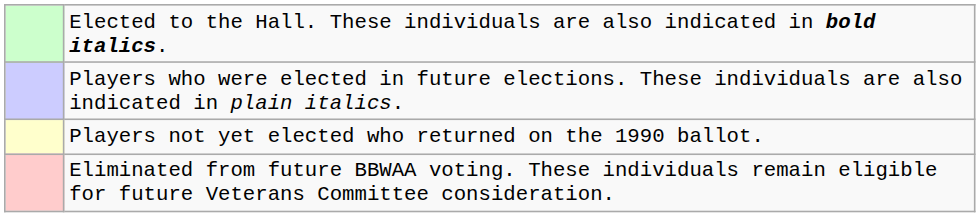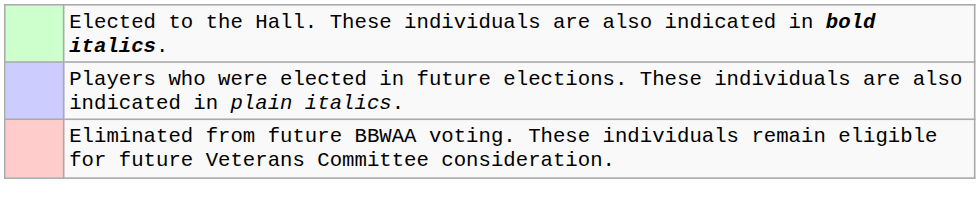 <table class="wikitable">
 <tr>
 <td bgcolor="#ccffcc">    </td>
 <td>Elected to the Hall. These individuals are also indicated in <strong><em>bold italics</em></strong>.</td>
 </tr>
 <tr>
 <td bgcolor="#ccccff">    </td>
 <td>Players who were elected in future elections. These individuals are also indicated in <em>plain italics</em>.</td>
 </tr>
 <tr>
-<td bgcolor="#ffffcc">    </td>
-<td>Players not yet elected who returned on the 1990 ballot.</td>
-</tr>
-<tr>
 <td bgcolor="#ffcccc">    </td>
 <td>Eliminated from future BBWAA voting. These individuals remain eligible for future Veterans Committee consideration.</td>
 </tr>
 </table>
